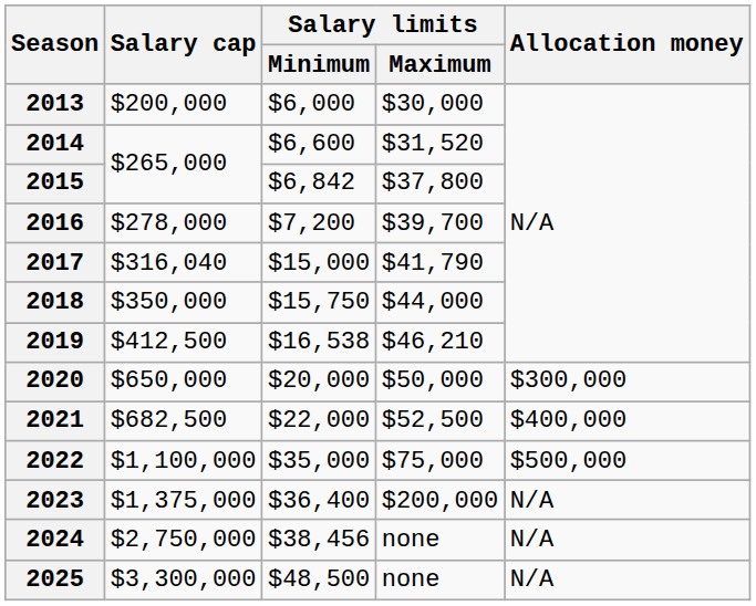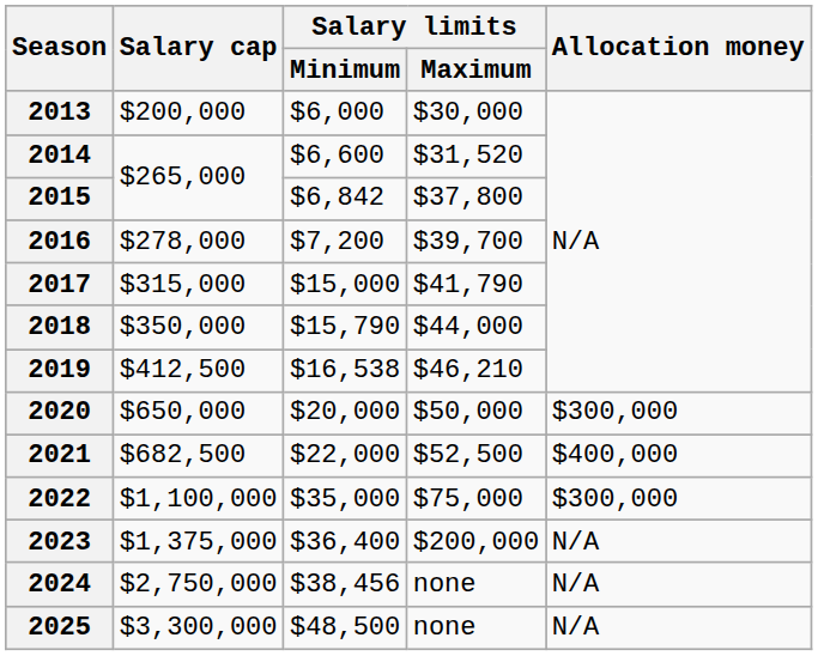 <table class="wikitable plainrowheaders">
 <tr>
 <th scope="col" rowspan=2>Season</th>
 <th scope="col" rowspan=2>Salary cap</th>
 <th scope="colgroup" colspan=2>Salary limits<br></th>
 <th scope="col" rowspan=2>Allocation money</th>
 </tr>
 <tr>
 <th scope="col">Minimum</th>
 <th scope="col">Maximum</th>
 </tr>
 <tr>
 <th scope="row">2013</th>
 <td>$200,000</td>
 <td>$6,000</td>
 <td>$30,000</td>
 <td rowspan="7">N/A</td>
 </tr>
 <tr>
 <th scope="row">2014</th>
 <td rowspan="2">$265,000</td>
 <td>$6,600</td>
 <td>$31,520</td>
 </tr>
 <tr>
 <th scope="row">2015</th>
 <td>$6,842</td>
 <td>$37,800</td>
 </tr>
 <tr>
 <th scope="row">2016</th>
 <td>$278,000</td>
 <td>$7,200</td>
 <td>$39,700</td>
 </tr>
 <tr>
 <th scope="row">2017</th>
-<td>$316,040</td>
+<td>$315,000</td>
 <td>$15,000</td>
 <td>$41,790</td>
 </tr>
 <tr>
 <th scope="row">2018</th>
 <td>$350,000</td>
-<td>$15,750</td>
+<td>$15,790</td>
 <td>$44,000</td>
 </tr>
 <tr>
 <th scope="row">2019</th>
 <td>$412,500</td>
 <td>$16,538</td>
 <td>$46,210</td>
 </tr>
 <tr>
 <th scope="row">2020</th>
 <td>$650,000</td>
 <td>$20,000</td>
 <td>$50,000</td>
 <td>$300,000</td>
 </tr>
 <tr>
 <th scope="row">2021</th>
 <td>$682,500</td>
 <td>$22,000</td>
 <td>$52,500</td>
 <td>$400,000</td>
 </tr>
 <tr>
 <th scope="row">2022</th>
 <td>$1,100,000</td>
 <td>$35,000</td>
 <td>$75,000</td>
-<td>$500,000</td>
+<td>$300,000</td>
 </tr>
 <tr>
 <th scope="row">2023</th>
 <td>$1,375,000</td>
 <td>$36,400</td>
 <td>$200,000</td>
 <td>N/A</td>
 </tr>
 <tr>
 <th scope="row">2024</th>
 <td>$2,750,000</td>
 <td>$38,456</td>
 <td>none</td>
 <td>N/A</td>
 </tr>
 <tr>
 <th scope="row">2025</th>
 <td>$3,300,000</td>
 <td>$48,500</td>
 <td>none</td>
 <td>N/A</td>
 </tr>
 </table>
